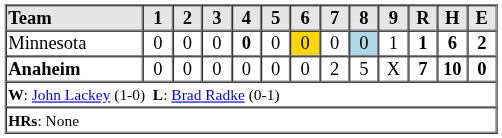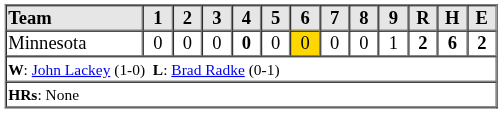 <table border=1 cellspacing=0 width=425 style="margin-left:3em;">
 <tr style="text-align:center; background-color:#e6e6e6;">
 <th align=left width=28%>Team</th>
 <th width=6%>1</th>
 <th width=6%>2</th>
 <th width=6%>3</th>
 <th width=6%>4</th>
 <th width=6%>5</th>
 <th width=6%>6</th>
 <th width=6%>7</th>
 <th width=6%>8</th>
 <th width=6%>9</th>
 <th width=6%>R</th>
 <th width=6%>H</th>
 <th width=6%>E</th>
 </tr>
 <tr style="text-align:center;">
 <td align=left>Minnesota</td>
 <td>0</td>
 <td>0</td>
 <td>0</td>
 <td><strong>0</strong></td>
 <td>0</td>
 <td style="background: gold;">0</td>
 <td>0</td>
-<td style="background: lightblue;">0</td>
+<td>0</td>
 <td>1</td>
-<td><strong>1</strong></td>
+<td><strong>2</strong></td>
 <td><strong>6</strong></td>
 <td><strong>2</strong></td>
-</tr>
-<tr style="text-align:center;">
-<td align=left><strong>Anaheim</strong></td>
-<td>0</td>
-<td>0</td>
-<td>0</td>
-<td>0</td>
-<td>0</td>
-<td>0</td>
-<td>2</td>
-<td>5</td>
-<td>X</td>
-<td><strong>7</strong></td>
-<td><strong>10</strong></td>
-<td><strong>0</strong></td>
 </tr>
 <tr style="text-align:left;">
 <td colspan=13><small><strong>W</strong>: <a href='#'>John Lackey</a> (1-0)  <strong>L</strong>: <a href='#'>Brad Radke</a> (0-1)  </small></td>
 </tr>
 <tr style="text-align:left;">
 <td colspan=13><small><strong>HRs</strong>: None </small></td>
 </tr>
 </table>
